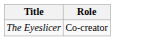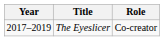 <table class="wikitable">
 <tr>
+<th>Year</th>
 <th>Title</th>
 <th>Role</th>
 </tr>
 <tr>
+<td>2017–2019</td>
 <td><em>The Eyeslicer</em></td>
 <td>Co-creator</td>
 </tr>
 </table>
